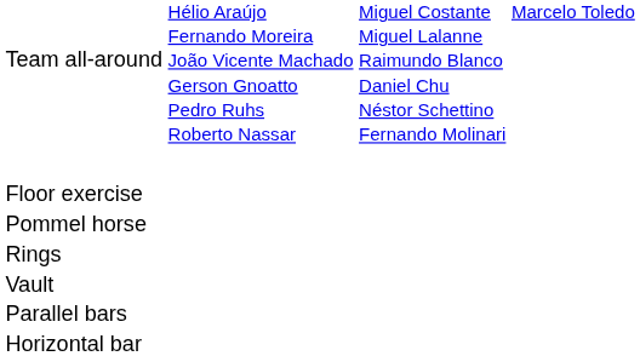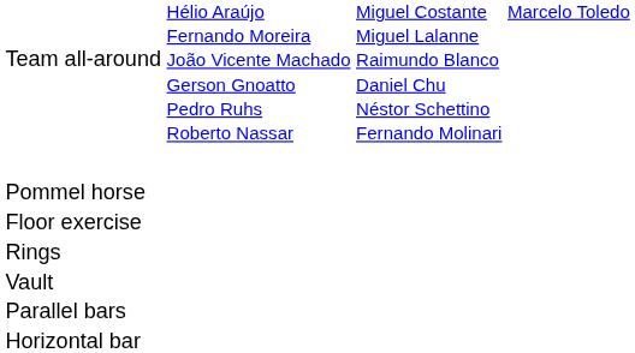 <table>
 <tr>
 <td>Team all-around <br></td>
 <td><br><small><a href='#'>Hélio Araújo</a> <br> <a href='#'>Fernando Moreira</a> <br> <a href='#'>João Vicente Machado</a> <br> <a href='#'>Gerson Gnoatto</a> <br> <a href='#'>Pedro Ruhs</a> <br> <a href='#'>Roberto Nassar</a> </small></td>
 <td><br><small><a href='#'>Miguel Costante</a> <br> <a href='#'>Miguel Lalanne</a> <br> <a href='#'>Raimundo Blanco</a> <br> <a href='#'>Daniel Chu</a> <br> <a href='#'>Néstor Schettino</a> <br> <a href='#'>Fernando Molinari</a> </small></td>
 <td><br><small><a href='#'>Marcelo Toledo</a> <br> <br> <br> <br> <br> <br> </small></td>
 </tr>
 <tr>
 <td> <br></td>
 <td></td>
 <td></td>
 <td></td>
 </tr>
 <tr>
-<td>Floor exercise <br></td>
+<td>Pommel horse <br></td>
 <td></td>
 <td></td>
 <td></td>
 </tr>
 <tr>
-<td>Pommel horse <br></td>
+<td>Floor exercise <br></td>
 <td></td>
 <td></td>
 <td></td>
 </tr>
 <tr>
 <td>Rings <br></td>
 <td></td>
 <td></td>
 <td></td>
 </tr>
 <tr>
 <td>Vault <br></td>
 <td></td>
 <td></td>
 <td></td>
 </tr>
 <tr>
 <td>Parallel bars <br></td>
 <td></td>
 <td></td>
 <td></td>
 </tr>
 <tr>
 <td>Horizontal bar <br></td>
 <td></td>
 <td></td>
 <td></td>
 </tr>
 </table>
